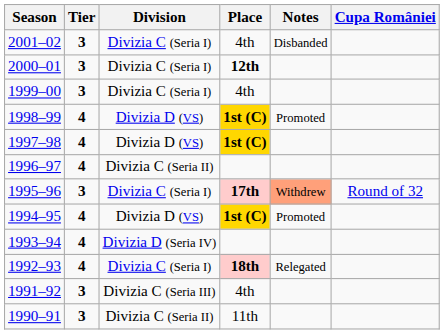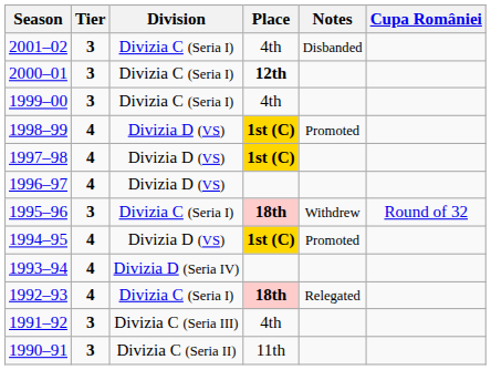 <table class="wikitable" style="text-align:center; font-size:90%">
 <tr>
 <th>Season</th>
 <th>Tier</th>
 <th>Division</th>
 <th>Place</th>
 <th>Notes</th>
 <th><a href='#'>Cupa României</a></th>
 </tr>
 <tr>
 <td><a href='#'>2001–02</a></td>
 <td><strong>3</strong></td>
 <td><a href='#'>Divizia C</a> <small>(Seria I)</small></td>
 <td>4th</td>
 <td><small>Disbanded</small></td>
 <td></td>
 </tr>
 <tr>
 <td><a href='#'>2000–01</a></td>
 <td><strong>3</strong></td>
 <td>Divizia C <small>(Seria I)</small></td>
 <td><strong>12th</strong></td>
 <td></td>
 <td></td>
 </tr>
 <tr>
 <td><a href='#'>1999–00</a></td>
 <td><strong>3</strong></td>
 <td>Divizia C <small>(Seria I)</small></td>
 <td>4th</td>
 <td></td>
 <td></td>
 </tr>
 <tr>
 <td><a href='#'>1998–99</a></td>
 <td><strong>4</strong></td>
 <td><a href='#'>Divizia D</a> <small>(<a href='#'>VS</a>)</small></td>
 <td align=center bgcolor=gold><strong>1st (C)</strong></td>
 <td><small>Promoted</small></td>
 <td></td>
 </tr>
 <tr>
 <td><a href='#'>1997–98</a></td>
 <td><strong>4</strong></td>
 <td>Divizia D <small>(<a href='#'>VS</a>)</small></td>
 <td align=center bgcolor=gold><strong>1st (C)</strong></td>
 <td></td>
 <td></td>
 </tr>
 <tr>
 <td><a href='#'>1996–97</a></td>
 <td><strong>4</strong></td>
-<td>Divizia C <small>(Seria II)</small></td>
+<td>Divizia D <small>(<a href='#'>VS</a>)</small></td>
 <td></td>
 <td></td>
 <td></td>
 </tr>
 <tr>
 <td><a href='#'>1995–96</a></td>
 <td><strong>3</strong></td>
 <td><a href='#'>Divizia C</a> <small>(Seria I)</small></td>
-<td align=center bgcolor=#FFCCCC><strong>17th</strong></td>
-<td style="background: lightsalmon;"><small>Withdrew</small></td>
+<td align=center bgcolor=#FFCCCC><strong>18th</strong></td>
+<td><small>Withdrew</small></td>
 <td><a href='#'>Round of 32</a></td>
 </tr>
 <tr>
 <td><a href='#'>1994–95</a></td>
 <td><strong>4</strong></td>
 <td>Divizia D <small>(<a href='#'>VS</a>)</small></td>
 <td align=center bgcolor=gold><strong>1st (C)</strong></td>
 <td><small>Promoted</small></td>
 <td></td>
 </tr>
 <tr>
 <td><a href='#'>1993–94</a></td>
 <td><strong>4</strong></td>
 <td><a href='#'>Divizia D</a> <small>(Seria IV)</small></td>
 <td></td>
 <td></td>
 <td></td>
 </tr>
 <tr>
 <td><a href='#'>1992–93</a></td>
 <td><strong>4</strong></td>
 <td><a href='#'>Divizia C</a> <small>(Seria I)</small></td>
 <td align=center bgcolor=#FFCCCC><strong>18th</strong></td>
 <td><small>Relegated</small></td>
 <td></td>
 </tr>
 <tr>
 <td><a href='#'>1991–92</a></td>
 <td><strong>3</strong></td>
 <td>Divizia C <small>(Seria III)</small></td>
 <td>4th</td>
 <td></td>
 <td></td>
 </tr>
 <tr>
 <td><a href='#'>1990–91</a></td>
 <td><strong>3</strong></td>
 <td>Divizia C <small>(Seria II)</small></td>
 <td>11th</td>
 <td></td>
 <td></td>
 </tr>
 </table>
